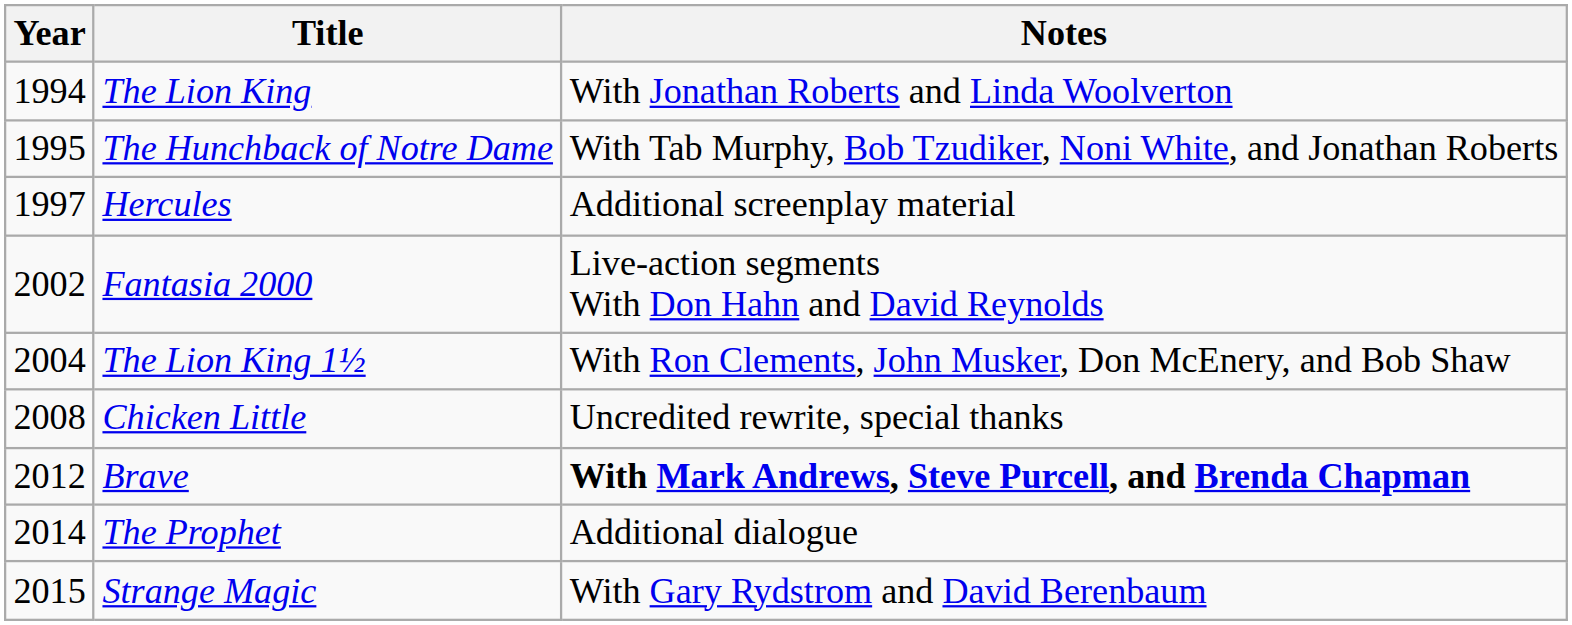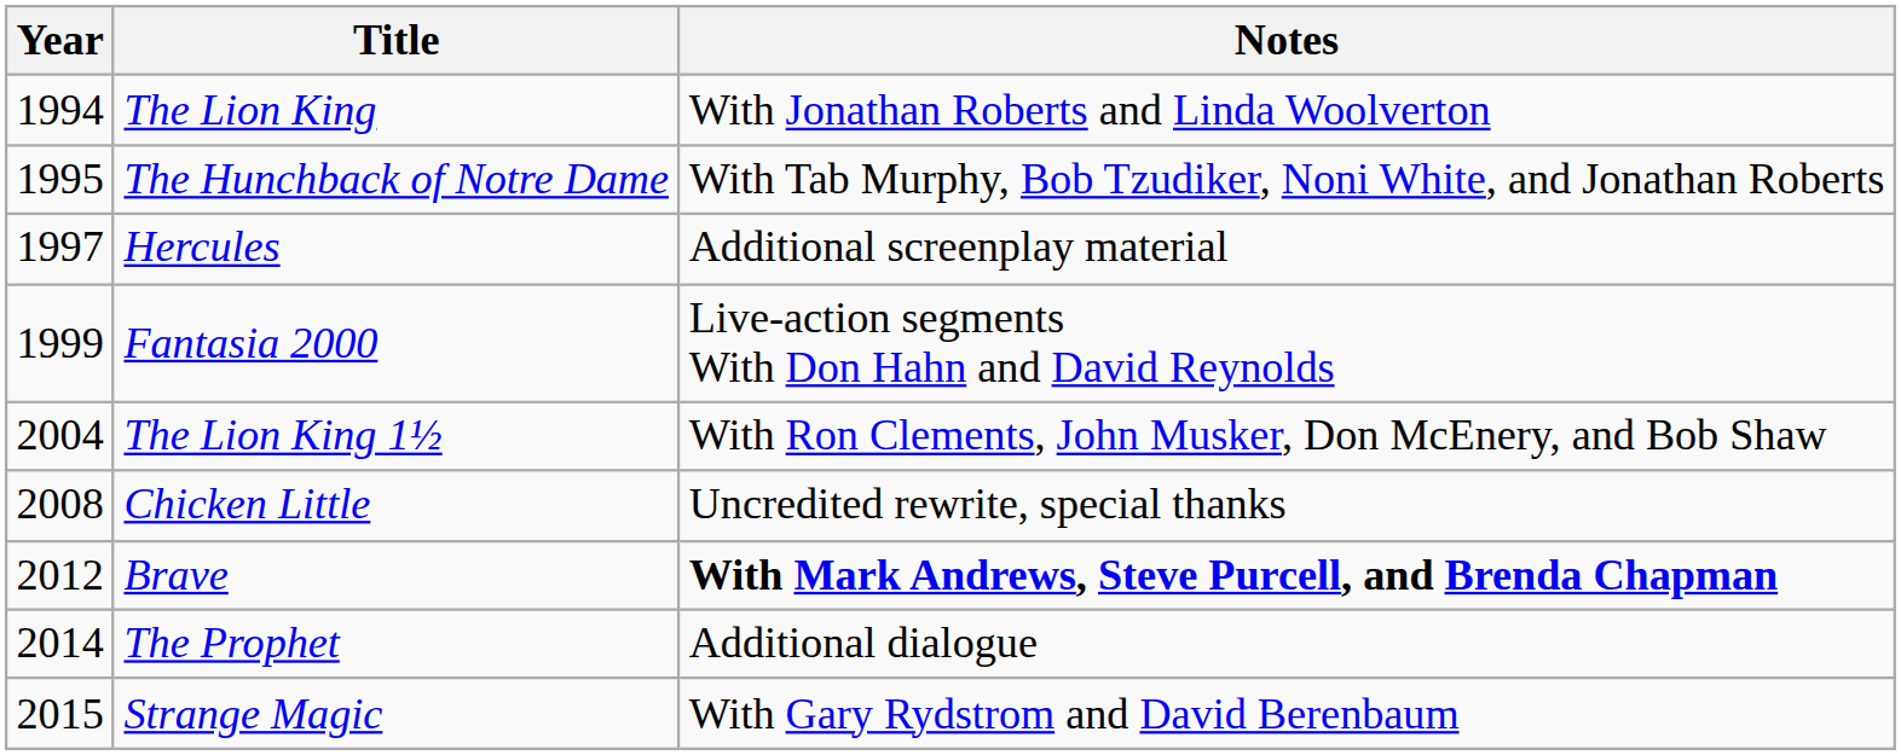 <table class="wikitable sortable">
 <tr>
 <th>Year</th>
 <th>Title</th>
 <th class="unsortable">Notes</th>
 </tr>
 <tr>
 <td>1994</td>
 <td><em><a href='#'>The Lion King</a></em></td>
 <td>With <a href='#'>Jonathan Roberts</a> and <a href='#'>Linda Woolverton</a></td>
 </tr>
 <tr>
 <td>1995</td>
 <td><em><a href='#'>The Hunchback of Notre Dame</a></em></td>
 <td>With Tab Murphy, <a href='#'>Bob Tzudiker</a>, <a href='#'>Noni White</a>, and Jonathan Roberts</td>
 </tr>
 <tr>
 <td>1997</td>
 <td><em><a href='#'>Hercules</a></em></td>
 <td>Additional screenplay material</td>
 </tr>
 <tr>
-<td>2002</td>
+<td>1999</td>
 <td><em><a href='#'>Fantasia 2000</a></em></td>
 <td>Live-action segments<br>With <a href='#'>Don Hahn</a> and <a href='#'>David Reynolds</a></td>
 </tr>
 <tr>
 <td>2004</td>
 <td><em><a href='#'>The Lion King 1½</a></em></td>
 <td>With <a href='#'>Ron Clements</a>, <a href='#'>John Musker</a>, Don McEnery, and Bob Shaw</td>
 </tr>
 <tr>
 <td>2008</td>
 <td><em><a href='#'>Chicken Little</a></em></td>
 <td>Uncredited rewrite, special thanks</td>
 </tr>
 <tr>
 <td>2012</td>
 <td><em><a href='#'>Brave</a></em></td>
 <td><strong>With <a href='#'>Mark Andrews</a>, <a href='#'>Steve Purcell</a>, and <a href='#'>Brenda Chapman</a></strong></td>
 </tr>
 <tr>
 <td>2014</td>
 <td><em><a href='#'>The Prophet</a></em></td>
 <td>Additional dialogue</td>
 </tr>
 <tr>
 <td>2015</td>
 <td><em><a href='#'>Strange Magic</a></em></td>
 <td>With <a href='#'>Gary Rydstrom</a> and <a href='#'>David Berenbaum</a></td>
 </tr>
 </table>
